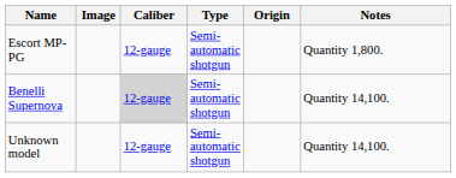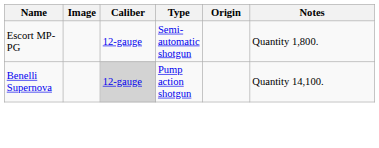 <table class="wikitable" style="width:90%;">
 <tr>
 <th width="16%">Name</th>
 <th width="10%">Image</th>
 <th width="15%">Caliber</th>
 <th width="12%">Type</th>
 <th width="13%">Origin</th>
 <th width="36%">Notes</th>
 </tr>
 <tr>
 <td>Escort MP-PG</td>
 <td></td>
 <td><a href='#'>12-gauge</a></td>
 <td><a href='#'>Semi-automatic shotgun</a></td>
 <td></td>
 <td>Quantity 1,800.</td>
 </tr>
 <tr>
 <td><a href='#'>Benelli Supernova</a></td>
 <td></td>
 <td style="background: lightgrey;"><a href='#'>12-gauge</a></td>
-<td><a href='#'>Semi-automatic shotgun</a></td>
-<td></td>
-<td>Quantity 14,100.</td>
-</tr>
-<tr>
-<td>Unknown model</td>
-<td></td>
-<td><a href='#'>12-gauge</a></td>
-<td><a href='#'>Semi-automatic shotgun</a></td>
+<td><a href='#'>Pump action shotgun</a></td>
 <td></td>
 <td>Quantity 14,100.</td>
 </tr>
 </table>
